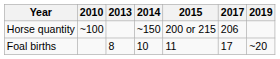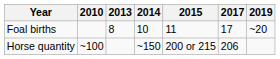 <table class="wikitable">
 <tr>
 <th>Year</th>
 <th>2010</th>
 <th>2013</th>
 <th>2014</th>
 <th>2015</th>
 <th>2017</th>
 <th>2019</th>
 </tr>
 <tr>
+<td>Foal births</td>
+<td></td>
+<td>8</td>
+<td>10</td>
+<td>11</td>
+<td>17</td>
+<td>~20</td>
+</tr>
+<tr>
 <td>Horse quantity</td>
 <td>~100</td>
 <td></td>
 <td>~150</td>
 <td>200 or 215</td>
 <td>206</td>
 <td></td>
 </tr>
-<tr>
-<td>Foal births</td>
-<td></td>
-<td>8</td>
-<td>10</td>
-<td>11</td>
-<td>17</td>
-<td>~20</td>
-</tr>
 </table>
